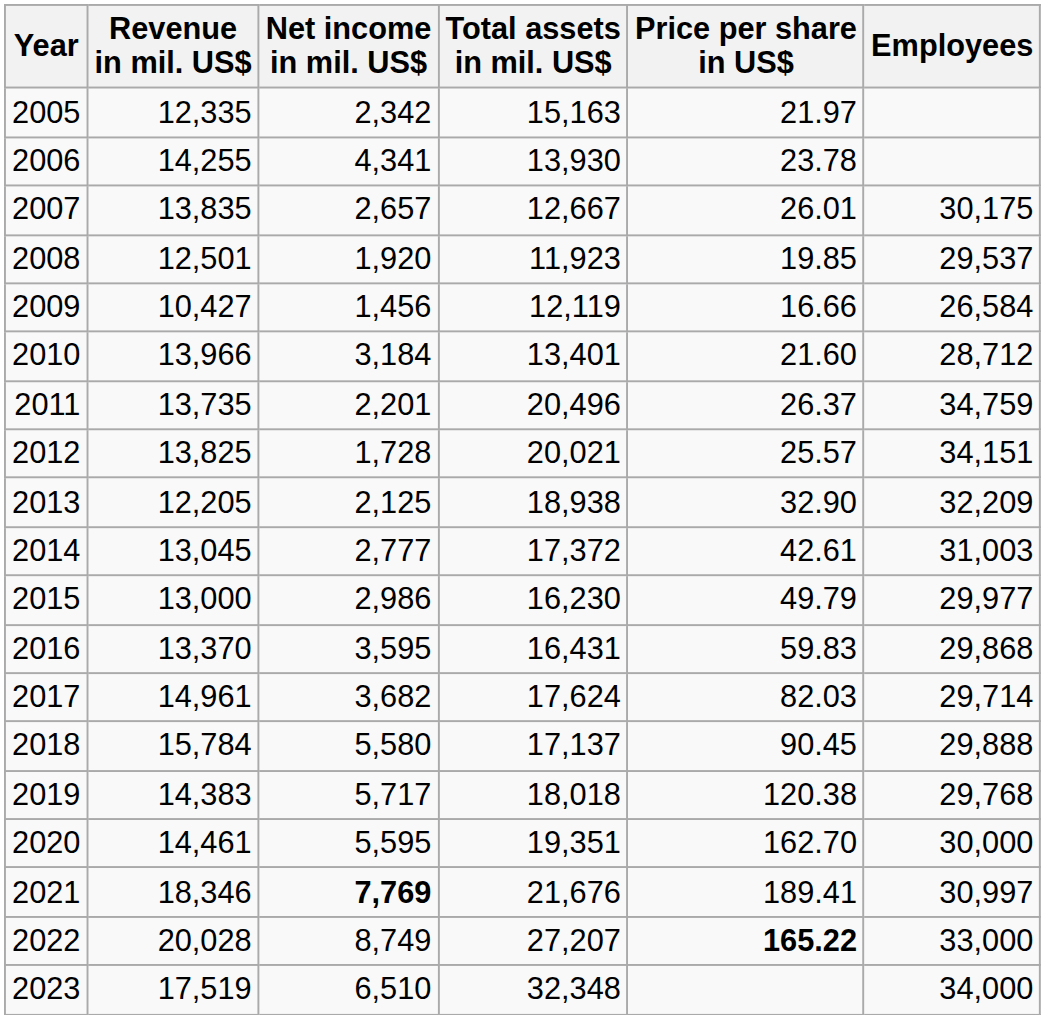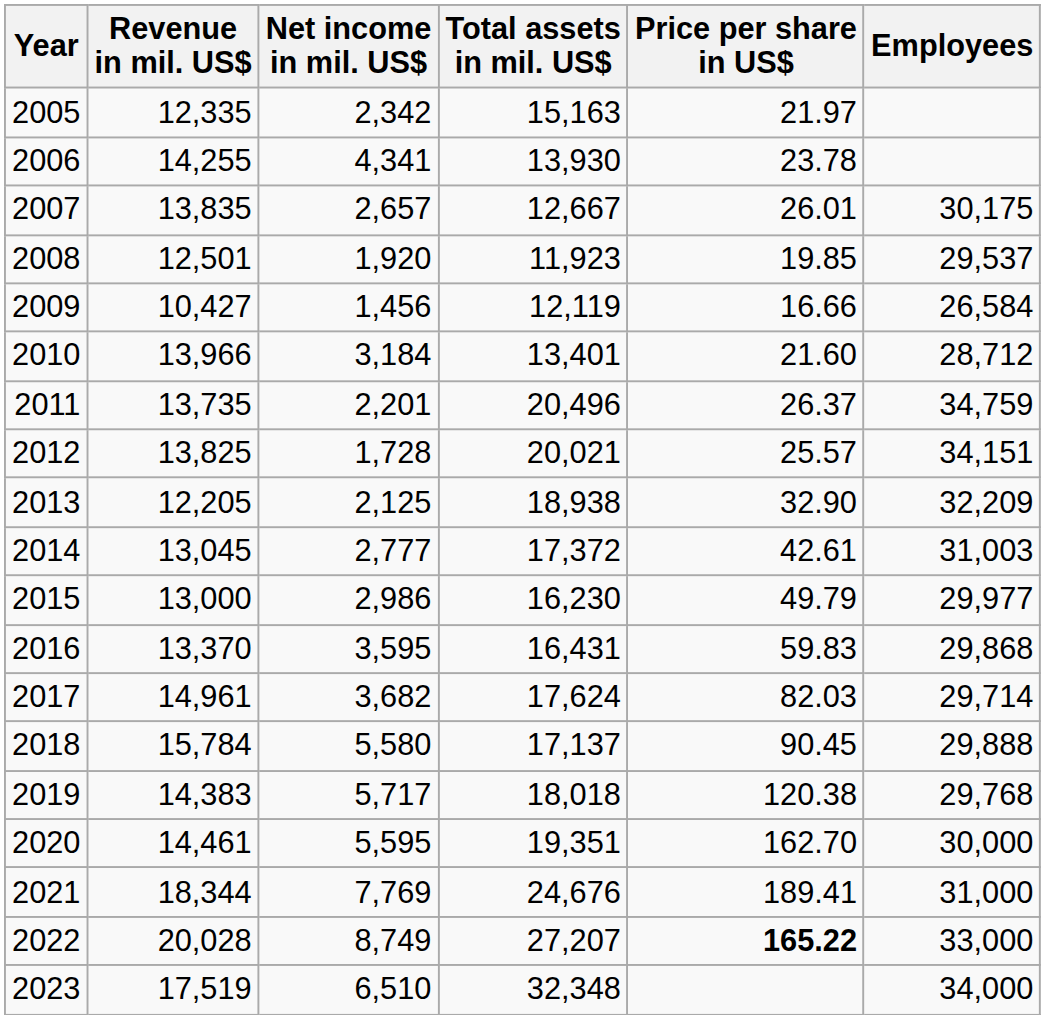 <table class="wikitable float-left" style="text-align: right;">
 <tr>
 <th>Year</th>
 <th>Revenue<br>in mil. US$</th>
 <th>Net income<br>in mil. US$</th>
 <th>Total assets<br>in mil. US$</th>
 <th>Price per share<br>in US$</th>
 <th>Employees</th>
 </tr>
 <tr>
 <td>2005</td>
 <td>12,335</td>
 <td>2,342</td>
 <td>15,163</td>
 <td>21.97</td>
 <td></td>
 </tr>
 <tr>
 <td>2006</td>
 <td>14,255</td>
 <td>4,341</td>
 <td>13,930</td>
 <td>23.78</td>
 <td></td>
 </tr>
 <tr>
 <td>2007</td>
 <td>13,835</td>
 <td>2,657</td>
 <td>12,667</td>
 <td>26.01</td>
 <td>30,175</td>
 </tr>
 <tr>
 <td>2008</td>
 <td>12,501</td>
 <td>1,920</td>
 <td>11,923</td>
 <td>19.85</td>
 <td>29,537</td>
 </tr>
 <tr>
 <td>2009</td>
 <td>10,427</td>
 <td>1,456</td>
 <td>12,119</td>
 <td>16.66</td>
 <td>26,584</td>
 </tr>
 <tr>
 <td>2010</td>
 <td>13,966</td>
 <td>3,184</td>
 <td>13,401</td>
 <td>21.60</td>
 <td>28,712</td>
 </tr>
 <tr>
 <td>2011</td>
 <td>13,735</td>
 <td>2,201</td>
 <td>20,496</td>
 <td>26.37</td>
 <td>34,759</td>
 </tr>
 <tr>
 <td>2012</td>
 <td>13,825</td>
 <td>1,728</td>
 <td>20,021</td>
 <td>25.57</td>
 <td>34,151</td>
 </tr>
 <tr>
 <td>2013</td>
 <td>12,205</td>
 <td>2,125</td>
 <td>18,938</td>
 <td>32.90</td>
 <td>32,209</td>
 </tr>
 <tr>
 <td>2014</td>
 <td>13,045</td>
 <td>2,777</td>
 <td>17,372</td>
 <td>42.61</td>
 <td>31,003</td>
 </tr>
 <tr>
 <td>2015</td>
 <td>13,000</td>
 <td>2,986</td>
 <td>16,230</td>
 <td>49.79</td>
 <td>29,977</td>
 </tr>
 <tr>
 <td>2016</td>
 <td>13,370</td>
 <td>3,595</td>
 <td>16,431</td>
 <td>59.83</td>
 <td>29,868</td>
 </tr>
 <tr>
 <td>2017</td>
 <td>14,961</td>
 <td>3,682</td>
 <td>17,624</td>
 <td>82.03</td>
 <td>29,714</td>
 </tr>
 <tr>
 <td>2018</td>
 <td>15,784</td>
 <td>5,580</td>
 <td>17,137</td>
 <td>90.45</td>
 <td>29,888</td>
 </tr>
 <tr>
 <td>2019</td>
 <td>14,383</td>
 <td>5,717</td>
 <td>18,018</td>
 <td>120.38</td>
 <td>29,768</td>
 </tr>
 <tr>
 <td>2020</td>
 <td>14,461</td>
 <td>5,595</td>
 <td>19,351</td>
 <td>162.70</td>
 <td>30,000</td>
 </tr>
 <tr>
 <td>2021</td>
-<td>18,346</td>
-<td><strong>7,769</strong></td>
-<td>21,676</td>
+<td>18,344</td>
+<td>7,769</td>
+<td>24,676</td>
 <td>189.41</td>
-<td>30,997</td>
+<td>31,000</td>
 </tr>
 <tr>
 <td>2022</td>
 <td>20,028</td>
 <td>8,749</td>
 <td>27,207</td>
 <td><strong>165.22</strong></td>
 <td>33,000</td>
 </tr>
 <tr>
 <td>2023</td>
 <td>17,519</td>
 <td>6,510</td>
 <td>32,348</td>
 <td></td>
 <td>34,000</td>
 </tr>
 </table>
